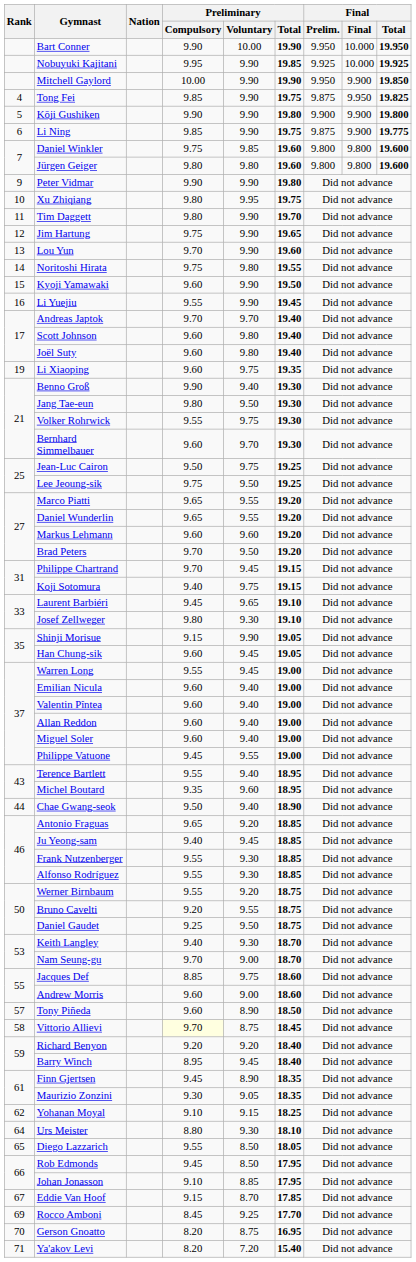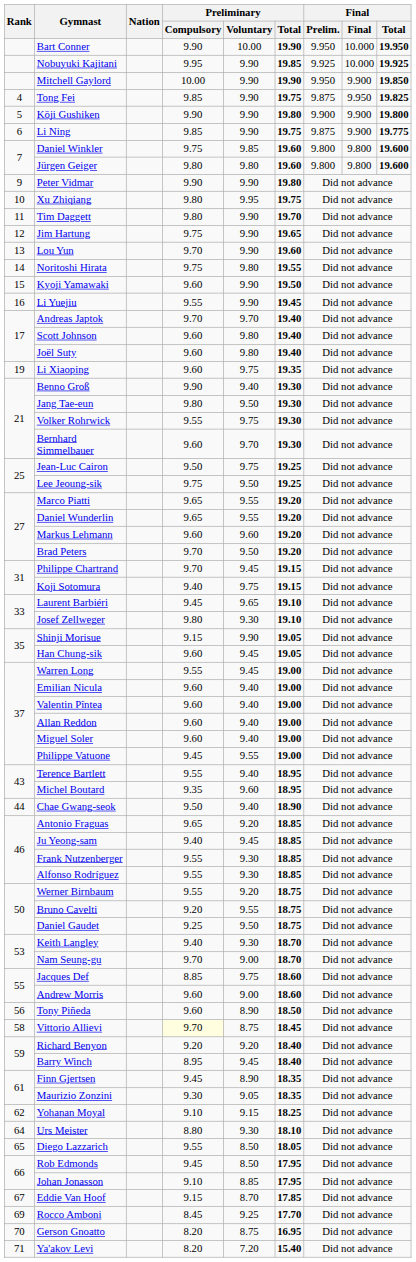 <table class="wikitable sortable" style="text-align:center">
 <tr>
 <th rowspan=2>Rank</th>
 <th rowspan=2>Gymnast</th>
 <th rowspan=2>Nation</th>
 <th colspan=3>Preliminary</th>
 <th colspan=3>Final</th>
 </tr>
 <tr>
 <th>Compulsory</th>
 <th>Voluntary</th>
 <th>Total</th>
 <th> Prelim.</th>
 <th>Final</th>
 <th>Total</th>
 </tr>
 <tr>
 <td></td>
 <td align=left data-sort-value=Conner><a href='#'>Bart Conner</a></td>
 <td align=left></td>
 <td>9.90</td>
 <td>10.00</td>
 <td><strong>19.90</strong></td>
 <td>9.950</td>
 <td>10.000</td>
 <td><strong>19.950</strong></td>
 </tr>
 <tr>
 <td></td>
 <td align=left data-sort-value=Kajitani><a href='#'>Nobuyuki Kajitani</a></td>
 <td align=left></td>
 <td>9.95</td>
 <td>9.90</td>
 <td><strong>19.85</strong></td>
 <td>9.925</td>
 <td>10.000</td>
 <td><strong>19.925</strong></td>
 </tr>
 <tr>
 <td></td>
 <td align=left data-sort-value=Gaylord><a href='#'>Mitchell Gaylord</a></td>
 <td align=left></td>
 <td>10.00</td>
 <td>9.90</td>
 <td><strong>19.90</strong></td>
 <td>9.950</td>
 <td>9.900</td>
 <td><strong>19.850</strong></td>
 </tr>
 <tr>
 <td>4</td>
 <td align=left data-sort-value=Tong><a href='#'>Tong Fei</a></td>
 <td align=left></td>
 <td>9.85</td>
 <td>9.90</td>
 <td><strong>19.75</strong></td>
 <td>9.875</td>
 <td>9.950</td>
 <td><strong>19.825</strong></td>
 </tr>
 <tr>
 <td>5</td>
 <td align=left data-sort-value=Gushiken><a href='#'>Kōji Gushiken</a></td>
 <td align=left></td>
 <td>9.90</td>
 <td>9.90</td>
 <td><strong>19.80</strong></td>
 <td>9.900</td>
 <td>9.900</td>
 <td><strong>19.800</strong></td>
 </tr>
 <tr>
 <td>6</td>
 <td align=left data-sort-value=Li><a href='#'>Li Ning</a></td>
 <td align=left></td>
 <td>9.85</td>
 <td>9.90</td>
 <td><strong>19.75</strong></td>
 <td>9.875</td>
 <td>9.900</td>
 <td><strong>19.775</strong></td>
 </tr>
 <tr>
 <td rowspan=2>7</td>
 <td align=left data-sort-value=Winkler><a href='#'>Daniel Winkler</a></td>
 <td align=left></td>
 <td>9.75</td>
 <td>9.85</td>
 <td><strong>19.60</strong></td>
 <td>9.800</td>
 <td>9.800</td>
 <td><strong>19.600</strong></td>
 </tr>
 <tr>
 <td align=left data-sort-value=Geiger><a href='#'>Jürgen Geiger</a></td>
 <td align=left></td>
 <td>9.80</td>
 <td>9.80</td>
 <td><strong>19.60</strong></td>
 <td>9.800</td>
 <td>9.800</td>
 <td><strong>19.600</strong></td>
 </tr>
 <tr>
 <td>9</td>
 <td align=left data-sort-value=Vidmar><a href='#'>Peter Vidmar</a></td>
 <td align=left></td>
 <td>9.90</td>
 <td>9.90</td>
 <td><strong>19.80</strong></td>
 <td colspan=3 data-sort-value=0.00>Did not advance</td>
 </tr>
 <tr>
 <td>10</td>
 <td align=left data-sort-value=Xu><a href='#'>Xu Zhiqiang</a></td>
 <td align=left></td>
 <td>9.80</td>
 <td>9.95</td>
 <td><strong>19.75</strong></td>
 <td colspan=3 data-sort-value=0.00>Did not advance</td>
 </tr>
 <tr>
 <td>11</td>
 <td align=left data-sort-value=Daggett><a href='#'>Tim Daggett</a></td>
 <td align=left></td>
 <td>9.80</td>
 <td>9.90</td>
 <td><strong>19.70</strong></td>
 <td colspan=3 data-sort-value=0.00>Did not advance</td>
 </tr>
 <tr>
 <td>12</td>
 <td align=left data-sort-value=Hartung><a href='#'>Jim Hartung</a></td>
 <td align=left></td>
 <td>9.75</td>
 <td>9.90</td>
 <td><strong>19.65</strong></td>
 <td colspan=3 data-sort-value=0.00>Did not advance</td>
 </tr>
 <tr>
 <td>13</td>
 <td align=left data-sort-value=Lou><a href='#'>Lou Yun</a></td>
 <td align=left></td>
 <td>9.70</td>
 <td>9.90</td>
 <td><strong>19.60</strong></td>
 <td colspan=3 data-sort-value=0.00>Did not advance</td>
 </tr>
 <tr>
 <td>14</td>
 <td align=left data-sort-value=Hirata><a href='#'>Noritoshi Hirata</a></td>
 <td align=left></td>
 <td>9.75</td>
 <td>9.80</td>
 <td><strong>19.55</strong></td>
 <td colspan=3 data-sort-value=0.00>Did not advance</td>
 </tr>
 <tr>
 <td>15</td>
 <td align=left data-sort-value=Yamawaki><a href='#'>Kyoji Yamawaki</a></td>
 <td align=left></td>
 <td>9.60</td>
 <td>9.90</td>
 <td><strong>19.50</strong></td>
 <td colspan=3 data-sort-value=0.00>Did not advance</td>
 </tr>
 <tr>
 <td>16</td>
 <td align=left data-sort-value=Li><a href='#'>Li Yuejiu</a></td>
 <td align=left></td>
 <td>9.55</td>
 <td>9.90</td>
 <td><strong>19.45</strong></td>
 <td colspan=3 data-sort-value=0.00>Did not advance</td>
 </tr>
 <tr>
 <td rowspan=3>17</td>
 <td align=left data-sort-value=Japtok><a href='#'>Andreas Japtok</a></td>
 <td align=left></td>
 <td>9.70</td>
 <td>9.70</td>
 <td><strong>19.40</strong></td>
 <td colspan=3 data-sort-value=0.00>Did not advance</td>
 </tr>
 <tr>
 <td align=left data-sort-value=Johnson><a href='#'>Scott Johnson</a></td>
 <td align=left></td>
 <td>9.60</td>
 <td>9.80</td>
 <td><strong>19.40</strong></td>
 <td colspan=3 data-sort-value=0.00>Did not advance</td>
 </tr>
 <tr>
 <td align=left data-sort-value=Suty><a href='#'>Joël Suty</a></td>
 <td align=left></td>
 <td>9.60</td>
 <td>9.80</td>
 <td><strong>19.40</strong></td>
 <td colspan=3 data-sort-value=0.00>Did not advance</td>
 </tr>
 <tr>
 <td>19</td>
 <td align=left data-sort-value=Li><a href='#'>Li Xiaoping</a></td>
 <td align=left></td>
 <td>9.60</td>
 <td>9.75</td>
 <td><strong>19.35</strong></td>
 <td colspan=3 data-sort-value=0.00>Did not advance</td>
 </tr>
 <tr>
 <td rowspan=4>21</td>
 <td align=left data-sort-value=Groß><a href='#'>Benno Groß</a></td>
 <td align=left></td>
 <td>9.90</td>
 <td>9.40</td>
 <td><strong>19.30</strong></td>
 <td colspan=3 data-sort-value=0.00>Did not advance</td>
 </tr>
 <tr>
 <td align=left data-sort-value=Jang><a href='#'>Jang Tae-eun</a></td>
 <td align=left></td>
 <td>9.80</td>
 <td>9.50</td>
 <td><strong>19.30</strong></td>
 <td colspan=3 data-sort-value=0.00>Did not advance</td>
 </tr>
 <tr>
 <td align=left data-sort-value=Rohrwick><a href='#'>Volker Rohrwick</a></td>
 <td align=left></td>
 <td>9.55</td>
 <td>9.75</td>
 <td><strong>19.30</strong></td>
 <td colspan=3 data-sort-value=0.00>Did not advance</td>
 </tr>
 <tr>
 <td align=left data-sort-value=Simmelbauer><a href='#'>Bernhard Simmelbauer</a></td>
 <td align=left></td>
 <td>9.60</td>
 <td>9.70</td>
 <td><strong>19.30</strong></td>
 <td colspan=3 data-sort-value=0.00>Did not advance</td>
 </tr>
 <tr>
 <td rowspan=2>25</td>
 <td align=left data-sort-value=Cairon><a href='#'>Jean-Luc Cairon</a></td>
 <td align=left></td>
 <td>9.50</td>
 <td>9.75</td>
 <td><strong>19.25</strong></td>
 <td colspan=3 data-sort-value=0.00>Did not advance</td>
 </tr>
 <tr>
 <td align=left data-sort-value=Lee><a href='#'>Lee Jeoung-sik</a></td>
 <td align=left></td>
 <td>9.75</td>
 <td>9.50</td>
 <td><strong>19.25</strong></td>
 <td colspan=3 data-sort-value=0.00>Did not advance</td>
 </tr>
 <tr>
 <td rowspan=4>27</td>
 <td align=left data-sort-value=Piatti><a href='#'>Marco Piatti</a></td>
 <td align=left></td>
 <td>9.65</td>
 <td>9.55</td>
 <td><strong>19.20</strong></td>
 <td colspan=3 data-sort-value=0.00>Did not advance</td>
 </tr>
 <tr>
 <td align=left data-sort-value=Wunderlin><a href='#'>Daniel Wunderlin</a></td>
 <td align=left></td>
 <td>9.65</td>
 <td>9.55</td>
 <td><strong>19.20</strong></td>
 <td colspan=3 data-sort-value=0.00>Did not advance</td>
 </tr>
 <tr>
 <td align=left data-sort-value=Lehmann><a href='#'>Markus Lehmann</a></td>
 <td align=left></td>
 <td>9.60</td>
 <td>9.60</td>
 <td><strong>19.20</strong></td>
 <td colspan=3 data-sort-value=0.00>Did not advance</td>
 </tr>
 <tr>
 <td align=left data-sort-value=Peters><a href='#'>Brad Peters</a></td>
 <td align=left></td>
 <td>9.70</td>
 <td>9.50</td>
 <td><strong>19.20</strong></td>
 <td colspan=3 data-sort-value=0.00>Did not advance</td>
 </tr>
 <tr>
 <td rowspan=2>31</td>
 <td align=left data-sort-value=Chartrand><a href='#'>Philippe Chartrand</a></td>
 <td align=left></td>
 <td>9.70</td>
 <td>9.45</td>
 <td><strong>19.15</strong></td>
 <td colspan=3 data-sort-value=0.00>Did not advance</td>
 </tr>
 <tr>
 <td align=left data-sort-value=Sotomura><a href='#'>Koji Sotomura</a></td>
 <td align=left></td>
 <td>9.40</td>
 <td>9.75</td>
 <td><strong>19.15</strong></td>
 <td colspan=3 data-sort-value=0.00>Did not advance</td>
 </tr>
 <tr>
 <td rowspan=2>33</td>
 <td align=left data-sort-value=Barbiéri><a href='#'>Laurent Barbiéri</a></td>
 <td align=left></td>
 <td>9.45</td>
 <td>9.65</td>
 <td><strong>19.10</strong></td>
 <td colspan=3 data-sort-value=0.00>Did not advance</td>
 </tr>
 <tr>
 <td align=left data-sort-value=Zellweger><a href='#'>Josef Zellweger</a></td>
 <td align=left></td>
 <td>9.80</td>
 <td>9.30</td>
 <td><strong>19.10</strong></td>
 <td colspan=3 data-sort-value=0.00>Did not advance</td>
 </tr>
 <tr>
 <td rowspan=2>35</td>
 <td align=left data-sort-value=Morisue><a href='#'>Shinji Morisue</a></td>
 <td align=left></td>
 <td>9.15</td>
 <td>9.90</td>
 <td><strong>19.05</strong></td>
 <td colspan=3 data-sort-value=0.00>Did not advance</td>
 </tr>
 <tr>
 <td align=left data-sort-value=Han><a href='#'>Han Chung-sik</a></td>
 <td align=left></td>
 <td>9.60</td>
 <td>9.45</td>
 <td><strong>19.05</strong></td>
 <td colspan=3 data-sort-value=0.00>Did not advance</td>
 </tr>
 <tr>
 <td rowspan=6>37</td>
 <td align=left data-sort-value=Long><a href='#'>Warren Long</a></td>
 <td align=left></td>
 <td>9.55</td>
 <td>9.45</td>
 <td><strong>19.00</strong></td>
 <td colspan=3 data-sort-value=0.00>Did not advance</td>
 </tr>
 <tr>
 <td align=left data-sort-value=Nicula><a href='#'>Emilian Nicula</a></td>
 <td align=left></td>
 <td>9.60</td>
 <td>9.40</td>
 <td><strong>19.00</strong></td>
 <td colspan=3 data-sort-value=0.00>Did not advance</td>
 </tr>
 <tr>
 <td align=left data-sort-value=Pîntea><a href='#'>Valentin Pîntea</a></td>
 <td align=left></td>
 <td>9.60</td>
 <td>9.40</td>
 <td><strong>19.00</strong></td>
 <td colspan=3 data-sort-value=0.00>Did not advance</td>
 </tr>
 <tr>
 <td align=left data-sort-value=Reddon><a href='#'>Allan Reddon</a></td>
 <td align=left></td>
 <td>9.60</td>
 <td>9.40</td>
 <td><strong>19.00</strong></td>
 <td colspan=3 data-sort-value=0.00>Did not advance</td>
 </tr>
 <tr>
 <td align=left data-sort-value=Soler><a href='#'>Miguel Soler</a></td>
 <td align=left></td>
 <td>9.60</td>
 <td>9.40</td>
 <td><strong>19.00</strong></td>
 <td colspan=3 data-sort-value=0.00>Did not advance</td>
 </tr>
 <tr>
 <td align=left data-sort-value=Vatuone><a href='#'>Philippe Vatuone</a></td>
 <td align=left></td>
 <td>9.45</td>
 <td>9.55</td>
 <td><strong>19.00</strong></td>
 <td colspan=3 data-sort-value=0.00>Did not advance</td>
 </tr>
 <tr>
 <td rowspan=2>43</td>
 <td align=left data-sort-value=Bartlett><a href='#'>Terence Bartlett</a></td>
 <td align=left></td>
 <td>9.55</td>
 <td>9.40</td>
 <td><strong>18.95</strong></td>
 <td colspan=3 data-sort-value=0.00>Did not advance</td>
 </tr>
 <tr>
 <td align=left data-sort-value=Boutard><a href='#'>Michel Boutard</a></td>
 <td align=left></td>
 <td>9.35</td>
 <td>9.60</td>
 <td><strong>18.95</strong></td>
 <td colspan=3 data-sort-value=0.00>Did not advance</td>
 </tr>
 <tr>
 <td>44</td>
 <td align=left data-sort-value=Chae><a href='#'>Chae Gwang-seok</a></td>
 <td align=left></td>
 <td>9.50</td>
 <td>9.40</td>
 <td><strong>18.90</strong></td>
 <td colspan=3 data-sort-value=0.00>Did not advance</td>
 </tr>
 <tr>
 <td rowspan=4>46</td>
 <td align=left data-sort-value=Fraguas><a href='#'>Antonio Fraguas</a></td>
 <td align=left></td>
 <td>9.65</td>
 <td>9.20</td>
 <td><strong>18.85</strong></td>
 <td colspan=3 data-sort-value=0.00>Did not advance</td>
 </tr>
 <tr>
 <td align=left data-sort-value=Ju><a href='#'>Ju Yeong-sam</a></td>
 <td align=left></td>
 <td>9.40</td>
 <td>9.45</td>
 <td><strong>18.85</strong></td>
 <td colspan=3 data-sort-value=0.00>Did not advance</td>
 </tr>
 <tr>
 <td align=left data-sort-value=Nutzenberger><a href='#'>Frank Nutzenberger</a></td>
 <td align=left></td>
 <td>9.55</td>
 <td>9.30</td>
 <td><strong>18.85</strong></td>
 <td colspan=3 data-sort-value=0.00>Did not advance</td>
 </tr>
 <tr>
 <td align=left data-sort-value=Rodríguez><a href='#'>Alfonso Rodríguez</a></td>
 <td align=left></td>
 <td>9.55</td>
 <td>9.30</td>
 <td><strong>18.85</strong></td>
 <td colspan=3 data-sort-value=0.00>Did not advance</td>
 </tr>
 <tr>
 <td rowspan=3>50</td>
 <td align=left data-sort-value=Birnbaum><a href='#'>Werner Birnbaum</a></td>
 <td align=left></td>
 <td>9.55</td>
 <td>9.20</td>
 <td><strong>18.75</strong></td>
 <td colspan=3 data-sort-value=0.00>Did not advance</td>
 </tr>
 <tr>
 <td align=left data-sort-value=Cavelti><a href='#'>Bruno Cavelti</a></td>
 <td align=left></td>
 <td>9.20</td>
 <td>9.55</td>
 <td><strong>18.75</strong></td>
 <td colspan=3 data-sort-value=0.00>Did not advance</td>
 </tr>
 <tr>
 <td align=left data-sort-value=Gaudet><a href='#'>Daniel Gaudet</a></td>
 <td align=left></td>
 <td>9.25</td>
 <td>9.50</td>
 <td><strong>18.75</strong></td>
 <td colspan=3 data-sort-value=0.00>Did not advance</td>
 </tr>
 <tr>
 <td rowspan=2>53</td>
 <td align=left data-sort-value=Langley><a href='#'>Keith Langley</a></td>
 <td align=left></td>
 <td>9.40</td>
 <td>9.30</td>
 <td><strong>18.70</strong></td>
 <td colspan=3 data-sort-value=0.00>Did not advance</td>
 </tr>
 <tr>
 <td align=left data-sort-value=Nam><a href='#'>Nam Seung-gu</a></td>
 <td align=left></td>
 <td>9.70</td>
 <td>9.00</td>
 <td><strong>18.70</strong></td>
 <td colspan=3 data-sort-value=0.00>Did not advance</td>
 </tr>
 <tr>
 <td rowspan=2>55</td>
 <td align=left data-sort-value=Def><a href='#'>Jacques Def</a></td>
 <td align=left></td>
 <td>8.85</td>
 <td>9.75</td>
 <td><strong>18.60</strong></td>
 <td colspan=3 data-sort-value=0.00>Did not advance</td>
 </tr>
 <tr>
 <td align=left data-sort-value=Morris><a href='#'>Andrew Morris</a></td>
 <td align=left></td>
 <td>9.60</td>
 <td>9.00</td>
 <td><strong>18.60</strong></td>
 <td colspan=3 data-sort-value=0.00>Did not advance</td>
 </tr>
 <tr>
-<td>57</td>
+<td>56</td>
 <td align=left data-sort-value=Piñeda><a href='#'>Tony Piñeda</a></td>
 <td align=left></td>
 <td>9.60</td>
 <td>8.90</td>
 <td><strong>18.50</strong></td>
 <td colspan=3 data-sort-value=0.00>Did not advance</td>
 </tr>
 <tr>
 <td>58</td>
 <td align=left data-sort-value=Allievi><a href='#'>Vittorio Allievi</a></td>
 <td align=left></td>
 <td style="background: lightyellow;">9.70</td>
 <td>8.75</td>
 <td><strong>18.45</strong></td>
 <td colspan=3 data-sort-value=0.00>Did not advance</td>
 </tr>
 <tr>
 <td rowspan=2>59</td>
 <td align=left data-sort-value=Benyon><a href='#'>Richard Benyon</a></td>
 <td align=left></td>
 <td>9.20</td>
 <td>9.20</td>
 <td><strong>18.40</strong></td>
 <td colspan=3 data-sort-value=0.00>Did not advance</td>
 </tr>
 <tr>
 <td align=left data-sort-value=Winch><a href='#'>Barry Winch</a></td>
 <td align=left></td>
 <td>8.95</td>
 <td>9.45</td>
 <td><strong>18.40</strong></td>
 <td colspan=3 data-sort-value=0.00>Did not advance</td>
 </tr>
 <tr>
 <td rowspan=2>61</td>
 <td align=left data-sort-value=Gjertsen><a href='#'>Finn Gjertsen</a></td>
 <td align=left></td>
 <td>9.45</td>
 <td>8.90</td>
 <td><strong>18.35</strong></td>
 <td colspan=3 data-sort-value=0.00>Did not advance</td>
 </tr>
 <tr>
 <td align=left data-sort-value=Zonzini><a href='#'>Maurizio Zonzini</a></td>
 <td align=left></td>
 <td>9.30</td>
 <td>9.05</td>
 <td><strong>18.35</strong></td>
 <td colspan=3 data-sort-value=0.00>Did not advance</td>
 </tr>
 <tr>
 <td>62</td>
 <td align=left data-sort-value=Moyal><a href='#'>Yohanan Moyal</a></td>
 <td align=left></td>
 <td>9.10</td>
 <td>9.15</td>
 <td><strong>18.25</strong></td>
 <td colspan=3 data-sort-value=0.00>Did not advance</td>
 </tr>
 <tr>
 <td>64</td>
 <td align=left data-sort-value=Meister><a href='#'>Urs Meister</a></td>
 <td align=left></td>
 <td>8.80</td>
 <td>9.30</td>
 <td><strong>18.10</strong></td>
 <td colspan=3 data-sort-value=0.00>Did not advance</td>
 </tr>
 <tr>
 <td>65</td>
 <td align=left data-sort-value=Lazzarich><a href='#'>Diego Lazzarich</a></td>
 <td align=left></td>
 <td>9.55</td>
 <td>8.50</td>
 <td><strong>18.05</strong></td>
 <td colspan=3 data-sort-value=0.00>Did not advance</td>
 </tr>
 <tr>
 <td rowspan=2>66</td>
 <td align=left data-sort-value=Edmonds><a href='#'>Rob Edmonds</a></td>
 <td align=left></td>
 <td>9.45</td>
 <td>8.50</td>
 <td><strong>17.95</strong></td>
 <td colspan=3 data-sort-value=0.00>Did not advance</td>
 </tr>
 <tr>
 <td align=left data-sort-value=Jonasson><a href='#'>Johan Jonasson</a></td>
 <td align=left></td>
 <td>9.10</td>
 <td>8.85</td>
 <td><strong>17.95</strong></td>
 <td colspan=3 data-sort-value=0.00>Did not advance</td>
 </tr>
 <tr>
 <td>67</td>
 <td align=left data-sort-value=Van Hoof><a href='#'>Eddie Van Hoof</a></td>
 <td align=left></td>
 <td>9.15</td>
 <td>8.70</td>
 <td><strong>17.85</strong></td>
 <td colspan=3 data-sort-value=0.00>Did not advance</td>
 </tr>
 <tr>
 <td>69</td>
 <td align=left data-sort-value=Amboni><a href='#'>Rocco Amboni</a></td>
 <td align=left></td>
 <td>8.45</td>
 <td>9.25</td>
 <td><strong>17.70</strong></td>
 <td colspan=3 data-sort-value=0.00>Did not advance</td>
 </tr>
 <tr>
 <td>70</td>
 <td align=left data-sort-value=Gnoatto><a href='#'>Gerson Gnoatto</a></td>
 <td align=left></td>
 <td>8.20</td>
 <td>8.75</td>
 <td><strong>16.95</strong></td>
 <td colspan=3 data-sort-value=0.00>Did not advance</td>
 </tr>
 <tr>
 <td>71</td>
 <td align=left data-sort-value=Levi><a href='#'>Ya'akov Levi</a></td>
 <td align=left></td>
 <td>8.20</td>
 <td>7.20</td>
 <td><strong>15.40</strong></td>
 <td colspan=3 data-sort-value=0.00>Did not advance</td>
 </tr>
 </table>
